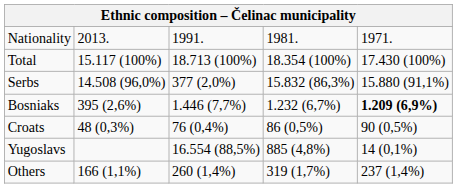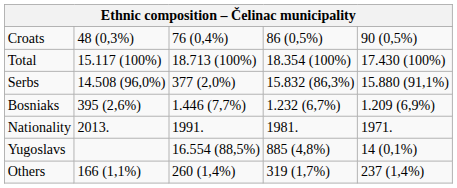 <table class="wikitable">
 <tr>
 <th colspan="5">Ethnic composition – Čelinac municipality</th>
 </tr>
 <tr>
-<td>Nationality</td>
-<td>2013.</td>
-<td>1991.</td>
-<td>1981.</td>
-<td>1971.</td>
+<td>Croats</td>
+<td>48 (0,3%)</td>
+<td>76 (0,4%)</td>
+<td>86 (0,5%)</td>
+<td>90 (0,5%)</td>
 </tr>
 <tr>
 <td>Total</td>
 <td>15.117 (100%)</td>
 <td>18.713 (100%)</td>
 <td>18.354 (100%)</td>
 <td>17.430 (100%)</td>
 </tr>
 <tr>
 <td>Serbs</td>
 <td>14.508 (96,0%)</td>
 <td>377 (2,0%)</td>
 <td>15.832 (86,3%)</td>
 <td>15.880 (91,1%)</td>
 </tr>
 <tr>
 <td>Bosniaks</td>
 <td>395 (2,6%)</td>
 <td>1.446 (7,7%)</td>
 <td>1.232 (6,7%)</td>
-<td><strong>1.209 (6,9%)</strong></td>
+<td>1.209 (6,9%)</td>
 </tr>
 <tr>
-<td>Croats</td>
-<td>48 (0,3%)</td>
-<td>76 (0,4%)</td>
-<td>86 (0,5%)</td>
-<td>90 (0,5%)</td>
+<td>Nationality</td>
+<td>2013.</td>
+<td>1991.</td>
+<td>1981.</td>
+<td>1971.</td>
 </tr>
 <tr>
 <td>Yugoslavs</td>
 <td></td>
 <td>16.554 (88,5%)</td>
 <td>885 (4,8%)</td>
 <td>14 (0,1%)</td>
 </tr>
 <tr>
 <td>Others</td>
 <td>166 (1,1%)</td>
 <td>260 (1,4%)</td>
 <td>319 (1,7%)</td>
 <td>237 (1,4%)</td>
 </tr>
 </table>
